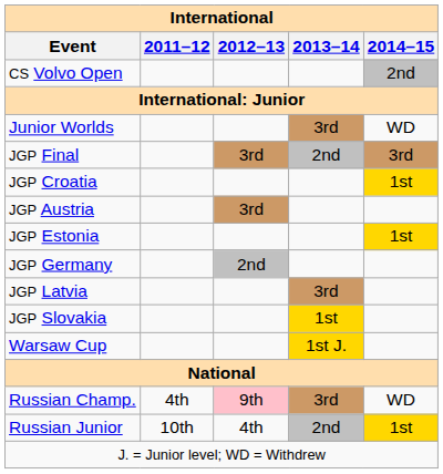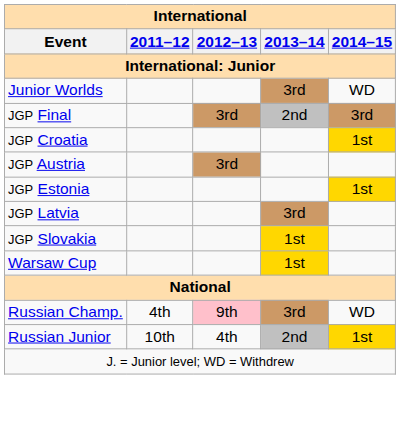 <table class="wikitable" style="text-align:center">
 <tr>
 <th style="background-color: #ffdead; " colspan=5 align=center><strong>International</strong></th>
 </tr>
 <tr>
 <th>Event</th>
 <th><a href='#'>2011–12</a></th>
 <th><a href='#'>2012–13</a></th>
 <th><a href='#'>2013–14</a></th>
 <th><a href='#'>2014–15</a></th>
-</tr>
-<tr>
-<td align=left><small>CS</small> <a href='#'>Volvo Open</a></td>
-<td></td>
-<td></td>
-<td></td>
-<td bgcolor=silver>2nd</td>
 </tr>
 <tr>
 <th style="background-color: #ffdead; " colspan=5 align=center><strong>International: Junior</strong></th>
 </tr>
 <tr>
 <td align=left><a href='#'>Junior Worlds</a></td>
 <td></td>
 <td></td>
 <td bgcolor=cc9966>3rd</td>
 <td>WD</td>
 </tr>
 <tr>
 <td align=left><small>JGP</small> <a href='#'>Final</a></td>
 <td></td>
 <td bgcolor=cc9966>3rd</td>
 <td bgcolor=silver>2nd</td>
 <td bgcolor=cc9966>3rd</td>
 </tr>
 <tr>
 <td align=left><small>JGP</small> <a href='#'>Croatia</a></td>
 <td></td>
 <td></td>
 <td></td>
 <td bgcolor=gold>1st</td>
 </tr>
 <tr>
 <td align=left><small>JGP</small> <a href='#'>Austria</a></td>
 <td></td>
 <td bgcolor=cc9966>3rd</td>
 <td></td>
 <td></td>
 </tr>
 <tr>
 <td align=left><small>JGP</small> <a href='#'>Estonia</a></td>
 <td></td>
 <td></td>
 <td></td>
 <td bgcolor=gold>1st</td>
 </tr>
 <tr>
-<td align=left><small>JGP</small> <a href='#'>Germany</a></td>
-<td></td>
-<td bgcolor=silver>2nd</td>
-<td></td>
-<td></td>
-</tr>
-<tr>
 <td align=left><small>JGP</small> <a href='#'>Latvia</a></td>
 <td></td>
 <td></td>
 <td bgcolor=cc9966>3rd</td>
 <td></td>
 </tr>
 <tr>
 <td align=left><small>JGP</small> <a href='#'>Slovakia</a></td>
 <td></td>
 <td></td>
 <td bgcolor=gold>1st</td>
 <td></td>
 </tr>
 <tr>
 <td align=left><a href='#'>Warsaw Cup</a></td>
 <td></td>
 <td></td>
-<td bgcolor=gold>1st J.</td>
+<td bgcolor=gold>1st</td>
 <td></td>
 </tr>
 <tr>
 <th style="background-color: #ffdead; " colspan=5 align=center><strong>National</strong></th>
 </tr>
 <tr>
 <td align=left><a href='#'>Russian Champ.</a></td>
 <td>4th</td>
 <td style="background: pink;">9th</td>
 <td bgcolor=cc9966>3rd</td>
 <td>WD</td>
 </tr>
 <tr>
 <td align=left><a href='#'>Russian Junior</a></td>
 <td>10th</td>
 <td>4th</td>
 <td bgcolor=silver>2nd</td>
 <td bgcolor=gold>1st</td>
 </tr>
 <tr>
 <td colspan=5 align=center><small> J. = Junior level; WD = Withdrew </small></td>
 </tr>
 </table>
